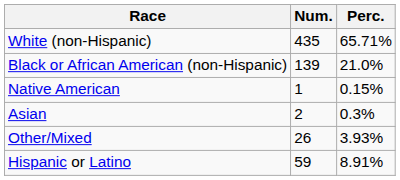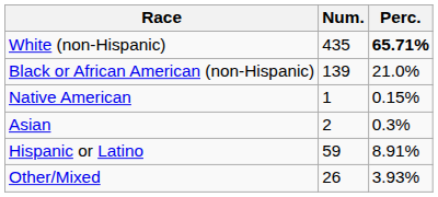 <table class="wikitable">
 <tr>
 <th>Race</th>
 <th>Num.</th>
 <th>Perc.</th>
 </tr>
 <tr>
 <td><a href='#'>White</a> (non-Hispanic)</td>
 <td>435</td>
-<td>65.71%</td>
+<td><strong>65.71%</strong></td>
 </tr>
 <tr>
 <td><a href='#'>Black or African American</a> (non-Hispanic)</td>
 <td>139</td>
 <td>21.0%</td>
 </tr>
 <tr>
 <td><a href='#'>Native American</a></td>
 <td>1</td>
 <td>0.15%</td>
 </tr>
 <tr>
 <td><a href='#'>Asian</a></td>
 <td>2</td>
 <td>0.3%</td>
 </tr>
 <tr>
+<td><a href='#'>Hispanic</a> or <a href='#'>Latino</a></td>
+<td>59</td>
+<td>8.91%</td>
+</tr>
+<tr>
 <td><a href='#'>Other/Mixed</a></td>
 <td>26</td>
 <td>3.93%</td>
 </tr>
-<tr>
-<td><a href='#'>Hispanic</a> or <a href='#'>Latino</a></td>
-<td>59</td>
-<td>8.91%</td>
-</tr>
 </table>
